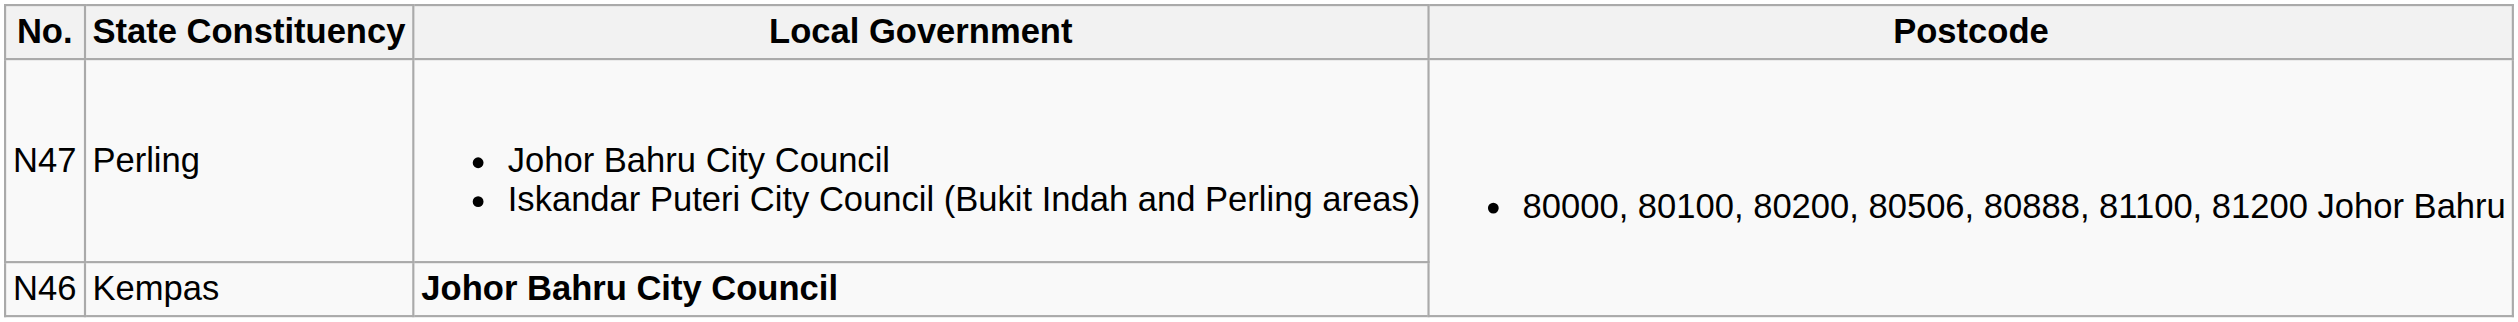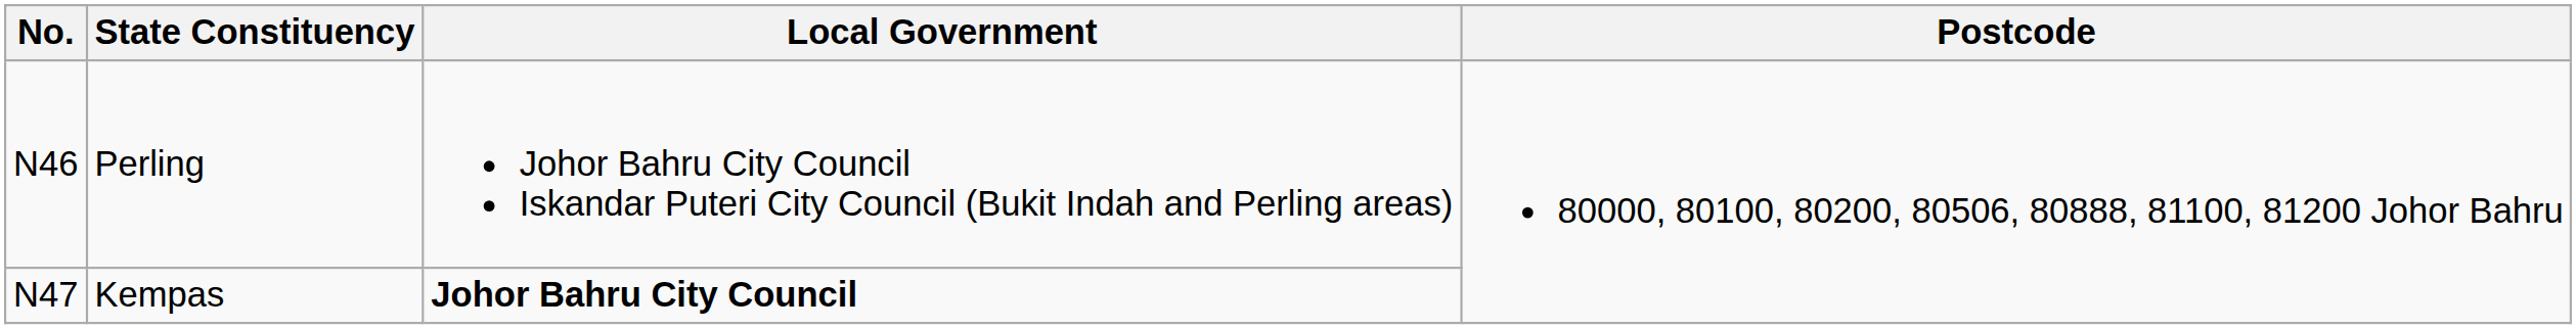 <table class="wikitable">
 <tr>
 <th>No.</th>
 <th>State Constituency</th>
 <th>Local Government</th>
 <th>Postcode</th>
 </tr>
 <tr>
-<td>N47</td>
+<td>N46</td>
 <td>Perling</td>
 <td><br><ul><li>Johor Bahru City Council</li><li>Iskandar Puteri City Council (Bukit Indah and Perling areas)</li></ul></td>
 <td rowspan="2"><br><ul><li>80000, 80100, 80200, 80506, 80888, 81100, 81200 Johor Bahru</li></ul></td>
 </tr>
 <tr>
-<td>N46</td>
+<td>N47</td>
 <td>Kempas</td>
 <td><strong>Johor Bahru City Council</strong></td>
 </tr>
 </table>
